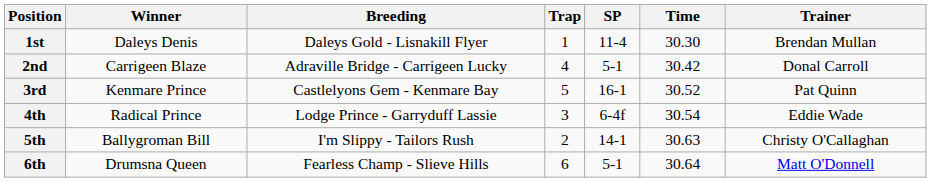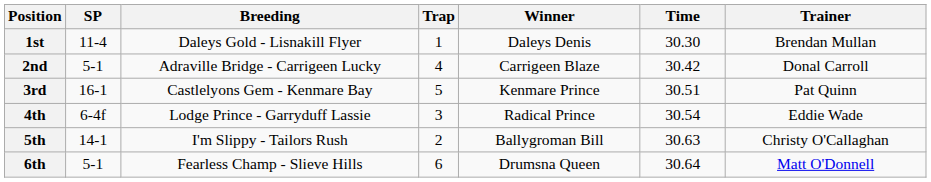 <table class="wikitable" style="text-align: center">
 <tr>
 <th width=30>Position</th>
-<th width=180>Winner</th>
+<th width=50>SP</th>
 <th width=300>Breeding</th>
 <th width=30>Trap</th>
-<th width=50>SP</th>
+<th width=180>Winner</th>
 <th width=80>Time</th>
 <th width=200>Trainer</th>
 </tr>
 <tr>
 <th>1st</th>
-<td>Daleys Denis</td>
+<td>11-4</td>
 <td>Daleys Gold - Lisnakill Flyer</td>
 <td>1</td>
-<td>11-4</td>
+<td>Daleys Denis</td>
 <td>30.30</td>
 <td>Brendan Mullan</td>
 </tr>
 <tr>
 <th>2nd</th>
-<td>Carrigeen Blaze</td>
+<td>5-1</td>
 <td>Adraville Bridge - Carrigeen Lucky</td>
 <td>4</td>
-<td>5-1</td>
+<td>Carrigeen Blaze</td>
 <td>30.42</td>
 <td>Donal Carroll</td>
 </tr>
 <tr>
 <th>3rd</th>
-<td>Kenmare Prince</td>
+<td>16-1</td>
 <td>Castlelyons Gem - Kenmare Bay</td>
 <td>5</td>
-<td>16-1</td>
-<td>30.52</td>
+<td>Kenmare Prince</td>
+<td>30.51</td>
 <td>Pat Quinn</td>
 </tr>
 <tr>
 <th>4th</th>
-<td>Radical Prince</td>
+<td>6-4f</td>
 <td>Lodge Prince - Garryduff Lassie</td>
 <td>3</td>
-<td>6-4f</td>
+<td>Radical Prince</td>
 <td>30.54</td>
 <td>Eddie Wade</td>
 </tr>
 <tr>
 <th>5th</th>
-<td>Ballygroman Bill</td>
+<td>14-1</td>
 <td>I'm Slippy - Tailors Rush</td>
 <td>2</td>
-<td>14-1</td>
+<td>Ballygroman Bill</td>
 <td>30.63</td>
 <td>Christy O'Callaghan</td>
 </tr>
 <tr>
 <th>6th</th>
-<td>Drumsna Queen</td>
+<td>5-1</td>
 <td>Fearless Champ - Slieve Hills</td>
 <td>6</td>
-<td>5-1</td>
+<td>Drumsna Queen</td>
 <td>30.64</td>
 <td><a href='#'>Matt O'Donnell</a></td>
 </tr>
 </table>
